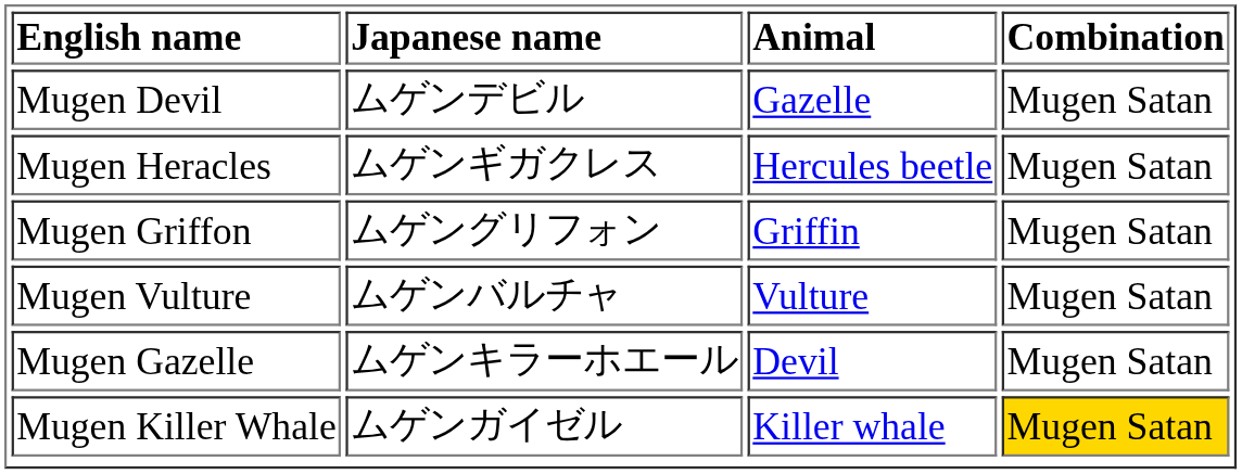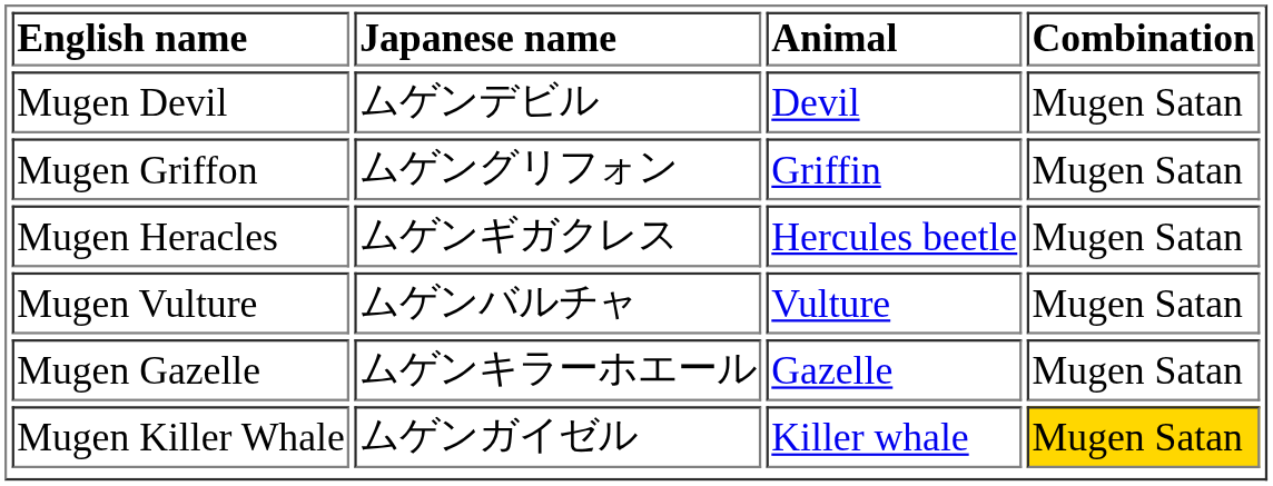 <table border=1>
 <tr>
 <td><strong>English name</strong></td>
 <td><strong>Japanese name</strong></td>
 <td><strong>Animal</strong></td>
 <td><strong>Combination</strong></td>
 </tr>
 <tr>
 <td>Mugen Devil</td>
 <td>ムゲンデビル</td>
-<td><a href='#'>Gazelle</a></td>
+<td><a href='#'>Devil</a></td>
+<td>Mugen Satan</td>
+</tr>
+<tr>
+<td>Mugen Griffon</td>
+<td>ムゲングリフォン</td>
+<td><a href='#'>Griffin</a></td>
 <td>Mugen Satan</td>
 </tr>
 <tr>
 <td>Mugen Heracles</td>
 <td>ムゲンギガクレス</td>
 <td><a href='#'>Hercules beetle</a></td>
-<td>Mugen Satan</td>
-</tr>
-<tr>
-<td>Mugen Griffon</td>
-<td>ムゲングリフォン</td>
-<td><a href='#'>Griffin</a></td>
 <td>Mugen Satan</td>
 </tr>
 <tr>
 <td>Mugen Vulture</td>
 <td>ムゲンバルチャ</td>
 <td><a href='#'>Vulture</a></td>
 <td>Mugen Satan</td>
 </tr>
 <tr>
 <td>Mugen Gazelle</td>
 <td>ムゲンキラーホエール</td>
-<td><a href='#'>Devil</a></td>
+<td><a href='#'>Gazelle</a></td>
 <td>Mugen Satan</td>
 </tr>
 <tr>
 <td>Mugen Killer Whale</td>
 <td>ムゲンガイゼル</td>
 <td><a href='#'>Killer whale</a></td>
 <td style="background: gold;">Mugen Satan</td>
 </tr>
 <tr>
 </tr>
 </table>
